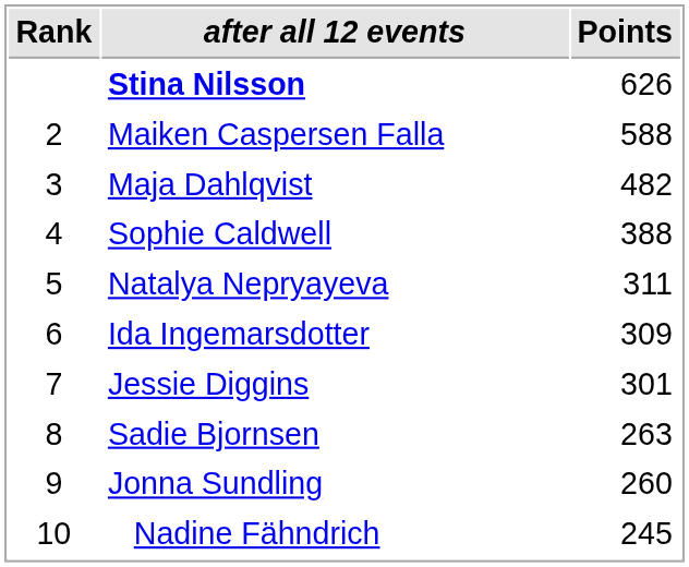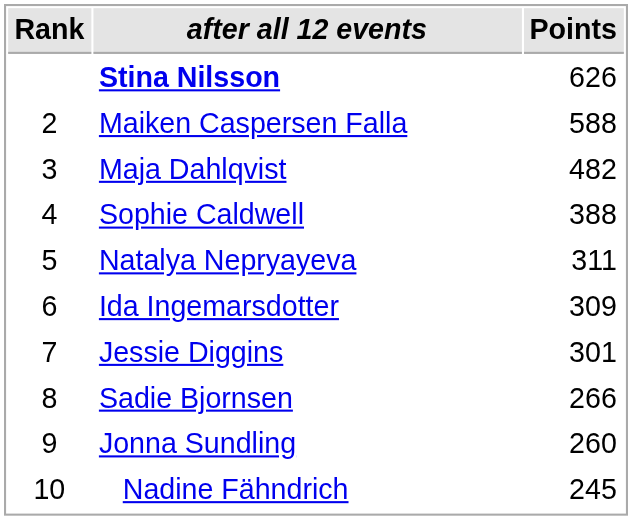 <table cellspacing="1" cellpadding="3" style="border:1px solid #AAAAAA;font-size:86%">
 <tr style="background-color: #E4E4E4;">
 <th style="border-bottom:1px solid #AAAAAA" width=10>Rank</th>
 <th style="border-bottom:1px solid #AAAAAA" width=200><em>after all 12 events</em></th>
 <th style="border-bottom:1px solid #AAAAAA" width=20 align=right>Points</th>
 </tr>
 <tr>
 <td align=center><strong><span>  </span></strong></td>
 <td> <strong><a href='#'>Stina Nilsson</a></strong></td>
 <td align=right>626</td>
 </tr>
 <tr>
 <td align=center>2</td>
 <td> <a href='#'>Maiken Caspersen Falla</a></td>
 <td align=right>588</td>
 </tr>
 <tr>
 <td align=center>3</td>
 <td> <a href='#'>Maja Dahlqvist</a></td>
 <td align=right>482</td>
 </tr>
 <tr>
 <td align=center>4</td>
 <td> <a href='#'>Sophie Caldwell</a></td>
 <td align=right>388</td>
 </tr>
 <tr>
 <td align=center>5</td>
 <td> <a href='#'>Natalya Nepryayeva</a></td>
 <td align=right>311</td>
 </tr>
 <tr>
 <td align=center>6</td>
 <td> <a href='#'>Ida Ingemarsdotter</a></td>
 <td align=right>309</td>
 </tr>
 <tr>
 <td align=center>7</td>
 <td> <a href='#'>Jessie Diggins</a></td>
 <td align=right>301</td>
 </tr>
 <tr>
 <td align=center>8</td>
 <td> <a href='#'>Sadie Bjornsen</a></td>
-<td align=right>263</td>
+<td align=right>266</td>
 </tr>
 <tr>
 <td align=center>9</td>
 <td> <a href='#'>Jonna Sundling</a></td>
 <td align=right>260</td>
 </tr>
 <tr>
 <td align=center>10</td>
 <td>   <a href='#'>Nadine Fähndrich</a></td>
 <td align=right>245</td>
 </tr>
 </table>
